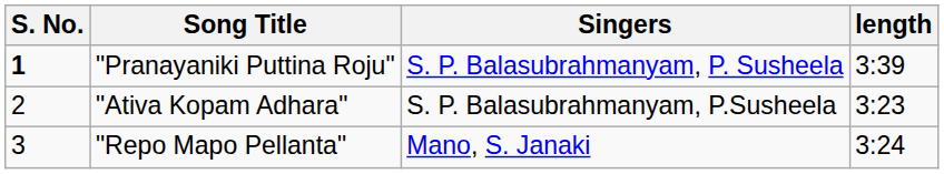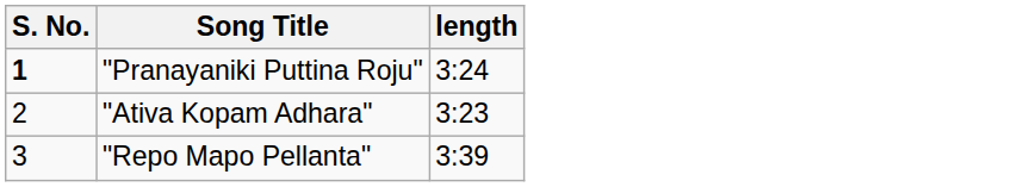 <table class="wikitable">
 <tr>
 <th>S. No.</th>
 <th>Song Title</th>
-<th>Singers</th>
 <th>length</th>
 </tr>
 <tr>
 <td><strong>1</strong></td>
 <td>"Pranayaniki Puttina Roju"</td>
-<td><a href='#'>S. P. Balasubrahmanyam</a>, <a href='#'>P. Susheela</a></td>
-<td>3:39</td>
+<td>3:24</td>
 </tr>
 <tr>
 <td>2</td>
 <td>"Ativa Kopam Adhara"</td>
-<td>S. P. Balasubrahmanyam, P.Susheela</td>
 <td>3:23</td>
 </tr>
 <tr>
 <td>3</td>
 <td>"Repo Mapo Pellanta"</td>
-<td><a href='#'>Mano</a>, <a href='#'>S. Janaki</a></td>
-<td>3:24</td>
+<td>3:39</td>
 </tr>
 </table>
